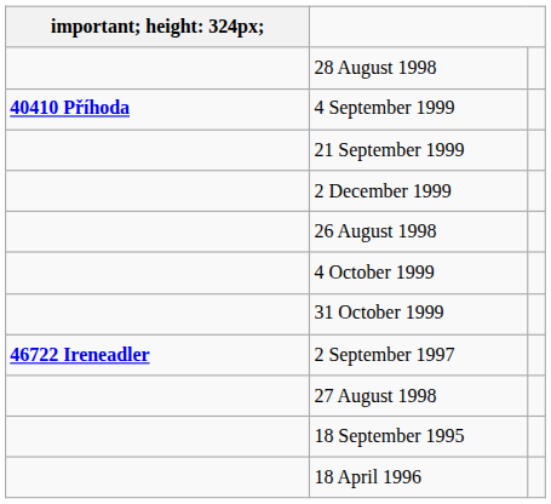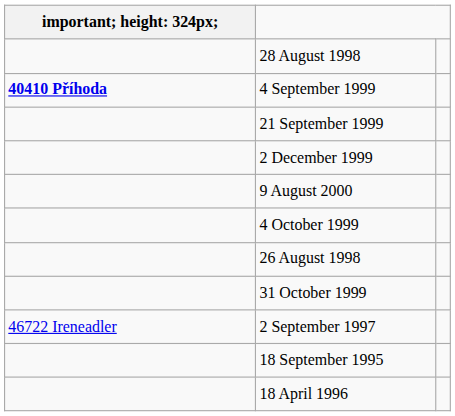 <table class="wikitable" style="font-size: 89%; float: left; width: 28em; margin-right: 1em; line-height: 1.65em">
 <tr>
 <th>important; height: 324px;</th>
 </tr>
 <tr>
 <td></td>
 <td>28 August 1998</td>
 <td></td>
 </tr>
 <tr>
 <td><strong><a href='#'>40410 Příhoda</a></strong></td>
 <td>4 September 1999</td>
 <td></td>
 </tr>
 <tr>
 <td></td>
 <td>21 September 1999</td>
 <td></td>
 </tr>
 <tr>
 <td></td>
 <td>2 December 1999</td>
 <td></td>
 </tr>
 <tr>
 <td></td>
-<td>26 August 1998</td>
+<td>9 August 2000</td>
 <td></td>
 </tr>
 <tr>
 <td></td>
 <td>4 October 1999</td>
 <td></td>
 </tr>
 <tr>
 <td></td>
+<td>26 August 1998</td>
+<td></td>
+</tr>
+<tr>
+<td></td>
 <td>31 October 1999</td>
 <td></td>
 </tr>
 <tr>
-<td><strong><a href='#'>46722 Ireneadler</a></strong></td>
+<td><a href='#'>46722 Ireneadler</a></td>
 <td>2 September 1997</td>
 <td> </td>
-</tr>
-<tr>
-<td></td>
-<td>27 August 1998</td>
-<td></td>
 </tr>
 <tr>
 <td></td>
 <td>18 September 1995</td>
 <td></td>
 </tr>
 <tr>
 <td></td>
 <td>18 April 1996</td>
 <td></td>
 </tr>
 </table>
